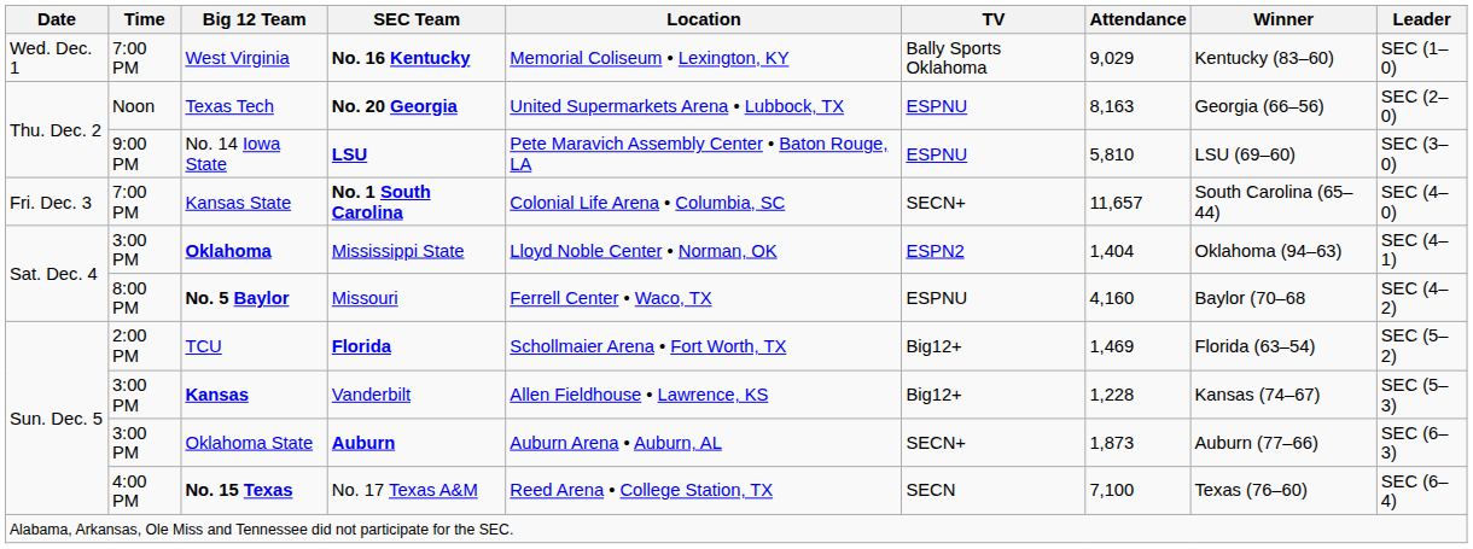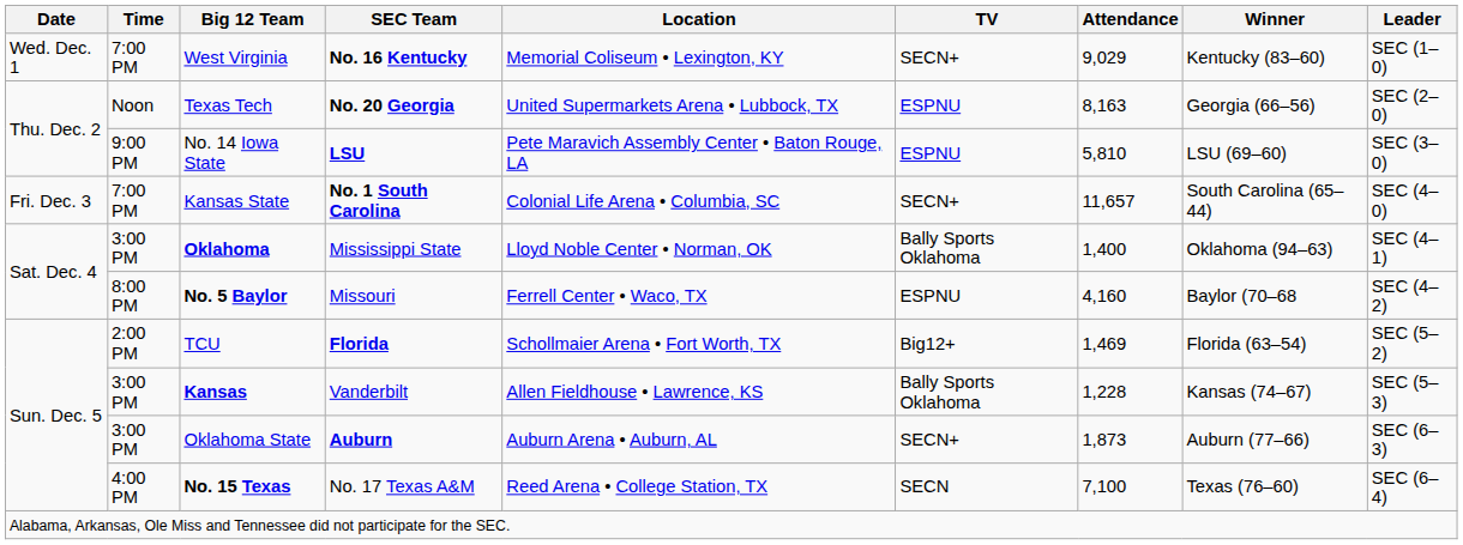 <table class="wikitable" style="font-size: 95%">
 <tr align="center">
 <th>Date</th>
 <th>Time</th>
 <th>Big 12 Team</th>
 <th>SEC Team</th>
 <th>Location</th>
 <th>TV</th>
 <th>Attendance</th>
 <th>Winner</th>
 <th>Leader</th>
 </tr>
 <tr>
 <td>Wed. Dec. 1</td>
 <td>7:00 PM</td>
 <td><a href='#'>West Virginia</a></td>
 <td><strong>No. 16 <a href='#'>Kentucky</a></strong></td>
 <td><a href='#'>Memorial Coliseum</a> • <a href='#'>Lexington, KY</a></td>
-<td>Bally Sports Oklahoma</td>
+<td>SECN+</td>
 <td>9,029</td>
 <td>Kentucky (83–60)</td>
 <td>SEC (1–0)</td>
 </tr>
 <tr>
 <td rowspan=2>Thu. Dec. 2</td>
 <td>Noon</td>
 <td><a href='#'>Texas Tech</a></td>
 <td><strong>No. 20 <a href='#'>Georgia</a></strong></td>
 <td><a href='#'>United Supermarkets Arena</a> • <a href='#'>Lubbock, TX</a></td>
 <td><a href='#'>ESPNU</a></td>
 <td>8,163</td>
 <td>Georgia (66–56)</td>
 <td>SEC (2–0)</td>
 </tr>
 <tr>
 <td>9:00 PM</td>
 <td>No. 14 <a href='#'>Iowa State</a></td>
 <td><strong><a href='#'>LSU</a></strong></td>
 <td><a href='#'>Pete Maravich Assembly Center</a> • <a href='#'>Baton Rouge, LA</a></td>
 <td><a href='#'>ESPNU</a></td>
 <td>5,810</td>
 <td>LSU (69–60)</td>
 <td>SEC (3–0)</td>
 </tr>
 <tr>
 <td>Fri. Dec. 3</td>
 <td>7:00 PM</td>
 <td><a href='#'>Kansas State</a></td>
 <td><strong>No. 1 <a href='#'>South Carolina</a></strong></td>
 <td><a href='#'>Colonial Life Arena</a> • <a href='#'>Columbia, SC</a></td>
 <td>SECN+</td>
 <td>11,657</td>
 <td>South Carolina (65–44)</td>
 <td>SEC (4–0)</td>
 </tr>
 <tr>
 <td rowspan=2>Sat. Dec. 4</td>
 <td>3:00 PM</td>
 <td><strong><a href='#'>Oklahoma</a></strong></td>
 <td><a href='#'>Mississippi State</a></td>
 <td><a href='#'>Lloyd Noble Center</a> • <a href='#'>Norman, OK</a></td>
-<td><a href='#'>ESPN2</a></td>
-<td>1,404</td>
+<td>Bally Sports Oklahoma</td>
+<td>1,400</td>
 <td>Oklahoma (94–63)</td>
 <td>SEC (4–1)</td>
 </tr>
 <tr>
 <td>8:00 PM</td>
 <td><strong>No. 5 <a href='#'>Baylor</a></strong></td>
 <td><a href='#'>Missouri</a></td>
 <td><a href='#'>Ferrell Center</a> • <a href='#'>Waco, TX</a></td>
 <td>ESPNU</td>
 <td>4,160</td>
 <td>Baylor (70–68</td>
 <td>SEC (4–2)</td>
 </tr>
 <tr>
 <td rowspan=4>Sun. Dec. 5</td>
 <td>2:00 PM</td>
 <td><a href='#'>TCU</a></td>
 <td><strong><a href='#'>Florida</a></strong></td>
 <td><a href='#'>Schollmaier Arena</a> • <a href='#'>Fort Worth, TX</a></td>
 <td>Big12+</td>
 <td>1,469</td>
 <td>Florida (63–54)</td>
 <td>SEC (5–2)</td>
 </tr>
 <tr>
 <td>3:00 PM</td>
 <td><strong><a href='#'>Kansas</a></strong></td>
 <td><a href='#'>Vanderbilt</a></td>
 <td><a href='#'>Allen Fieldhouse</a> • <a href='#'>Lawrence, KS</a></td>
-<td>Big12+</td>
+<td>Bally Sports Oklahoma</td>
 <td>1,228</td>
 <td>Kansas (74–67)</td>
 <td>SEC (5–3)</td>
 </tr>
 <tr>
 <td>3:00 PM</td>
 <td><a href='#'>Oklahoma State</a></td>
 <td><strong><a href='#'>Auburn</a></strong></td>
 <td><a href='#'>Auburn Arena</a> • <a href='#'>Auburn, AL</a></td>
 <td>SECN+</td>
 <td>1,873</td>
 <td>Auburn (77–66)</td>
 <td>SEC (6–3)</td>
 </tr>
 <tr>
 <td>4:00 PM</td>
 <td><strong>No. 15 <a href='#'>Texas</a></strong></td>
 <td>No. 17 <a href='#'>Texas A&M</a></td>
 <td><a href='#'>Reed Arena</a> • <a href='#'>College Station, TX</a></td>
 <td>SECN</td>
 <td>7,100</td>
 <td>Texas (76–60)</td>
 <td>SEC (6–4)</td>
 </tr>
 <tr>
 <td colspan=9><small>Alabama, Arkansas, Ole Miss and Tennessee did not participate for the SEC.</small></td>
 </tr>
 </table>
